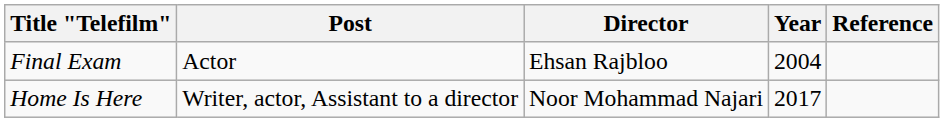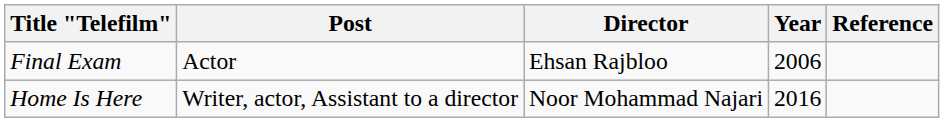 <table class="wikitable">
 <tr>
 <th>Title "Telefilm"</th>
 <th>Post</th>
 <th>Director</th>
 <th>Year</th>
 <th>Reference</th>
 </tr>
 <tr>
 <td><em>Final Exam</em></td>
 <td>Actor</td>
 <td>Ehsan Rajbloo</td>
-<td>2004</td>
+<td>2006</td>
 <td></td>
 </tr>
 <tr>
 <td><em>Home Is Here</em></td>
 <td>Writer, actor, Assistant to a director</td>
 <td>Noor Mohammad Najari</td>
-<td>2017</td>
+<td>2016</td>
 <td></td>
 </tr>
 </table>
